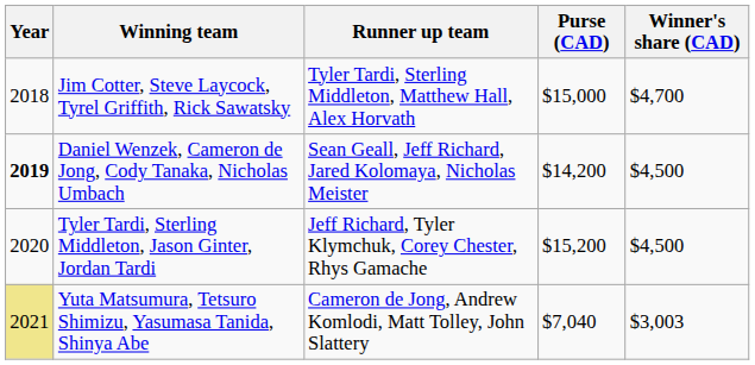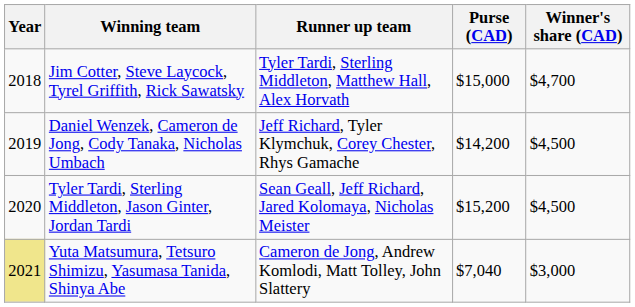 <table class="wikitable">
 <tr>
 <th scope="col">Year</th>
 <th scope="col">Winning team</th>
 <th scope="col">Runner up team</th>
 <th scope="col">Purse (<a href='#'>CAD</a>)</th>
 <th scope="col">Winner's share (<a href='#'>CAD</a>)</th>
 </tr>
 <tr>
 <td>2018</td>
 <td> <a href='#'>Jim Cotter</a>, <a href='#'>Steve Laycock</a>, <a href='#'>Tyrel Griffith</a>, <a href='#'>Rick Sawatsky</a></td>
 <td> <a href='#'>Tyler Tardi</a>, <a href='#'>Sterling Middleton</a>, <a href='#'>Matthew Hall</a>, <a href='#'>Alex Horvath</a></td>
 <td>$15,000</td>
 <td>$4,700</td>
 </tr>
 <tr>
-<td><strong>2019</strong></td>
+<td>2019</td>
 <td> <a href='#'>Daniel Wenzek</a>, <a href='#'>Cameron de Jong</a>, <a href='#'>Cody Tanaka</a>, <a href='#'>Nicholas Umbach</a></td>
-<td> <a href='#'>Sean Geall</a>, <a href='#'>Jeff Richard</a>, <a href='#'>Jared Kolomaya</a>, <a href='#'>Nicholas Meister</a></td>
+<td> <a href='#'>Jeff Richard</a>, Tyler Klymchuk, <a href='#'>Corey Chester</a>, Rhys Gamache</td>
 <td>$14,200</td>
 <td>$4,500</td>
 </tr>
 <tr>
 <td>2020</td>
 <td> <a href='#'>Tyler Tardi</a>, <a href='#'>Sterling Middleton</a>, <a href='#'>Jason Ginter</a>, <a href='#'>Jordan Tardi</a></td>
-<td> <a href='#'>Jeff Richard</a>, Tyler Klymchuk, <a href='#'>Corey Chester</a>, Rhys Gamache</td>
+<td> <a href='#'>Sean Geall</a>, <a href='#'>Jeff Richard</a>, <a href='#'>Jared Kolomaya</a>, <a href='#'>Nicholas Meister</a></td>
 <td>$15,200</td>
 <td>$4,500</td>
 </tr>
 <tr>
 <td style="background: khaki;">2021</td>
 <td> <a href='#'>Yuta Matsumura</a>, <a href='#'>Tetsuro Shimizu</a>, <a href='#'>Yasumasa Tanida</a>, <a href='#'>Shinya Abe</a></td>
 <td> <a href='#'>Cameron de Jong</a>, Andrew Komlodi, Matt Tolley, John Slattery</td>
 <td>$7,040</td>
-<td>$3,003</td>
+<td>$3,000</td>
 </tr>
 </table>
